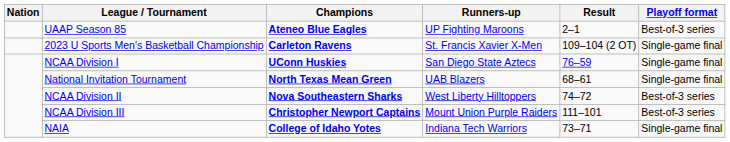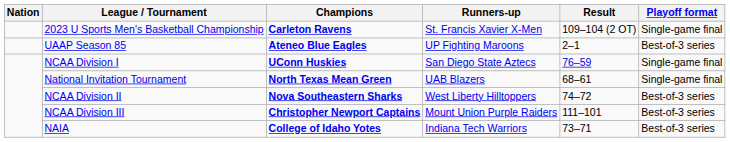 <table class="wikitable" style="font-size:90%;">
 <tr>
 <th>Nation</th>
 <th>League / Tournament</th>
 <th>Champions</th>
 <th>Runners-up</th>
 <th>Result</th>
 <th><a href='#'>Playoff format</a></th>
 </tr>
 <tr>
 <td></td>
+<td><a href='#'>2023 U Sports Men's Basketball Championship</a></td>
+<td><strong><a href='#'>Carleton Ravens</a></strong></td>
+<td><a href='#'>St. Francis Xavier X-Men</a></td>
+<td>109–104 (2 OT)</td>
+<td>Single-game final</td>
+</tr>
+<tr>
+<td></td>
 <td><a href='#'>UAAP Season 85</a></td>
 <td><strong><a href='#'>Ateneo Blue Eagles</a></strong></td>
 <td><a href='#'>UP Fighting Maroons</a></td>
 <td>2–1</td>
 <td>Best-of-3 series</td>
-</tr>
-<tr>
-<td></td>
-<td><a href='#'>2023 U Sports Men's Basketball Championship</a></td>
-<td><strong><a href='#'>Carleton Ravens</a></strong></td>
-<td><a href='#'>St. Francis Xavier X-Men</a></td>
-<td>109–104 (2 OT)</td>
-<td>Single-game final</td>
 </tr>
 <tr>
 <td rowspan=5></td>
 <td><a href='#'>NCAA Division I</a></td>
 <td><strong><a href='#'>UConn Huskies</a></strong></td>
 <td><a href='#'>San Diego State Aztecs</a></td>
 <td><a href='#'>76–59</a></td>
 <td>Single-game final</td>
 </tr>
 <tr>
 <td><a href='#'>National Invitation Tournament</a></td>
 <td><strong><a href='#'>North Texas Mean Green</a></strong></td>
 <td><a href='#'>UAB Blazers</a></td>
 <td>68–61</td>
 <td>Single-game final</td>
 </tr>
 <tr>
 <td><a href='#'>NCAA Division II</a></td>
 <td><strong><a href='#'>Nova Southeastern Sharks</a></strong></td>
 <td><a href='#'>West Liberty Hilltoppers</a></td>
 <td>74–72</td>
 <td>Best-of-3 series</td>
 </tr>
 <tr>
 <td><a href='#'>NCAA Division III</a></td>
 <td><strong><a href='#'>Christopher Newport Captains</a></strong></td>
 <td><a href='#'>Mount Union Purple Raiders</a></td>
 <td>111–101</td>
 <td>Best-of-3 series</td>
 </tr>
 <tr>
 <td><a href='#'>NAIA</a></td>
 <td><strong><a href='#'>College of Idaho Yotes</a></strong></td>
 <td><a href='#'>Indiana Tech Warriors</a></td>
 <td>73–71</td>
-<td>Single-game final</td>
+<td>Best-of-3 series</td>
 </tr>
 </table>
